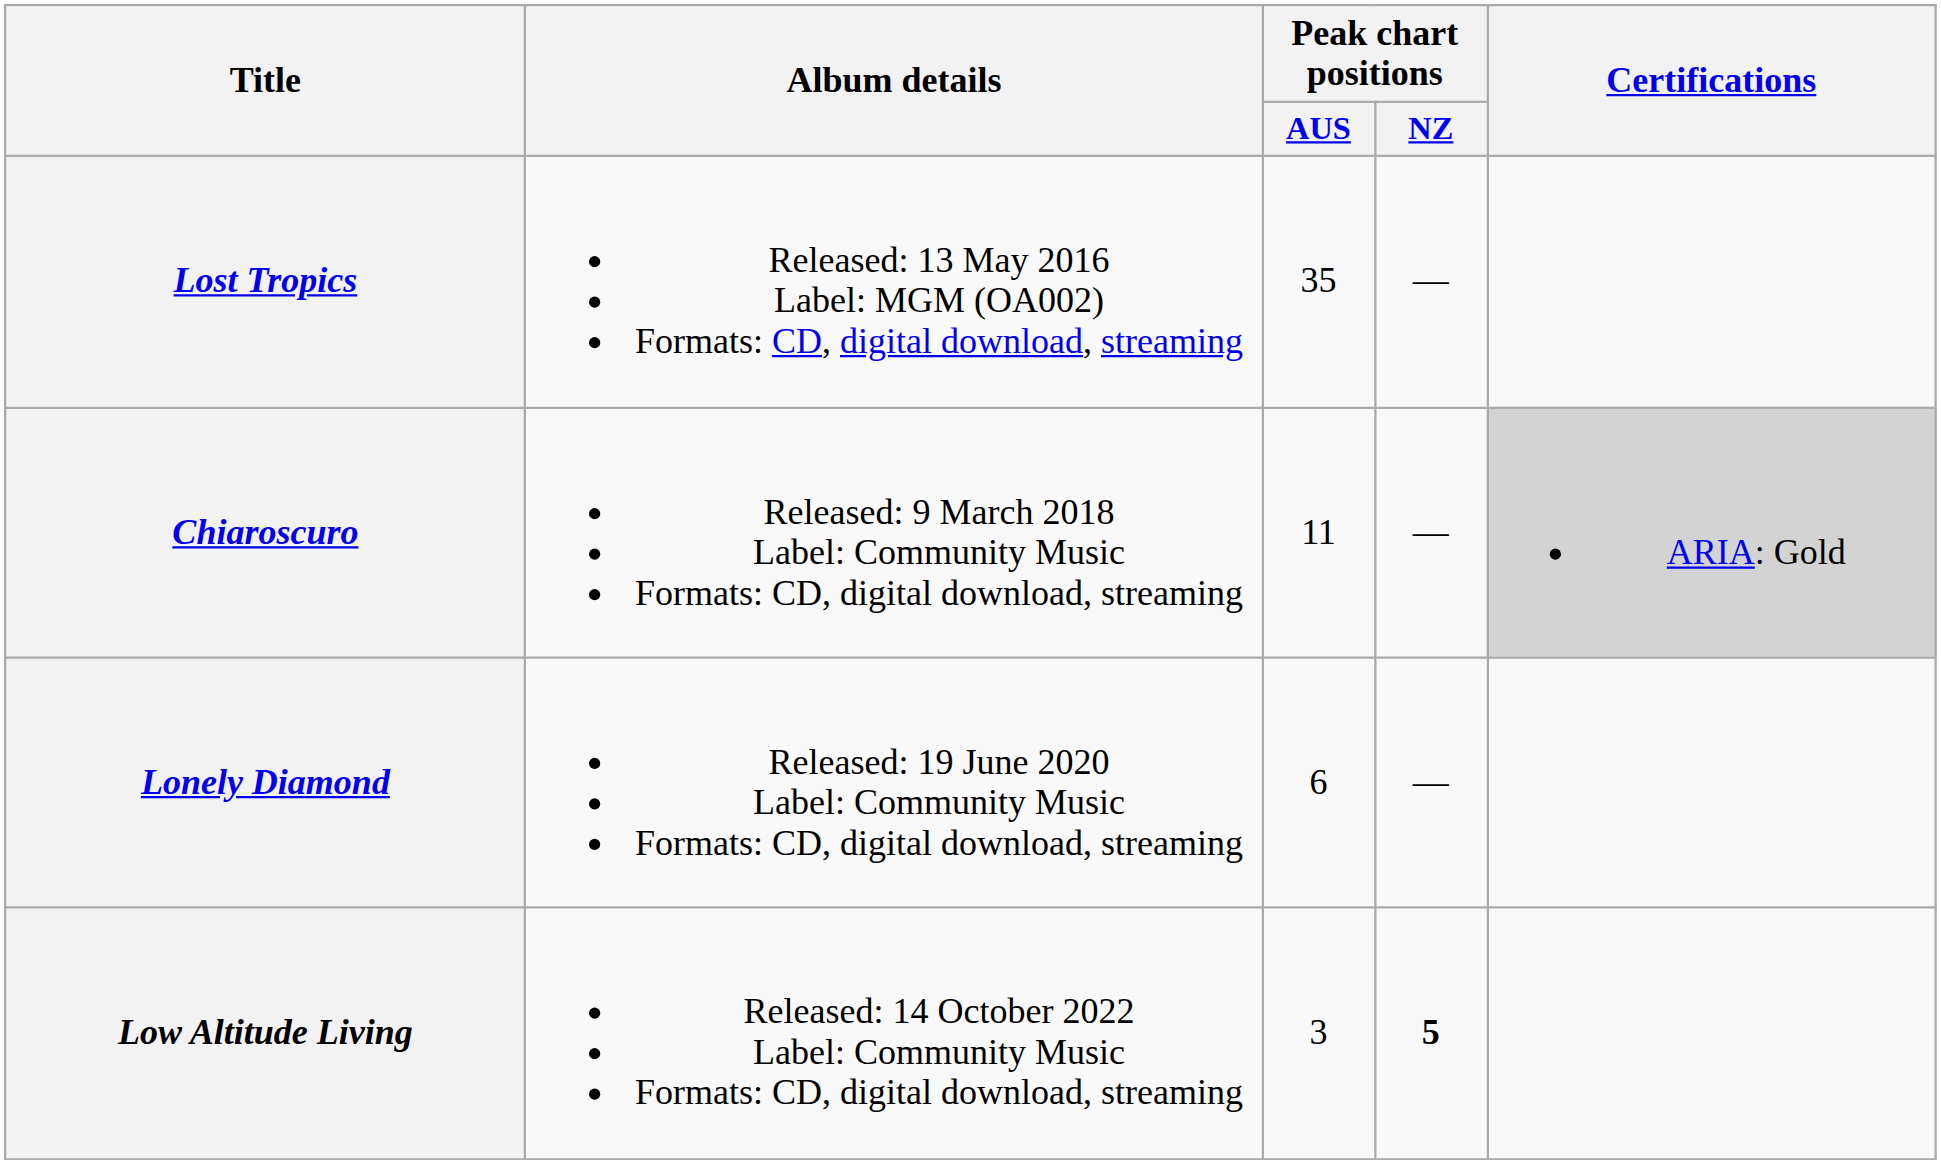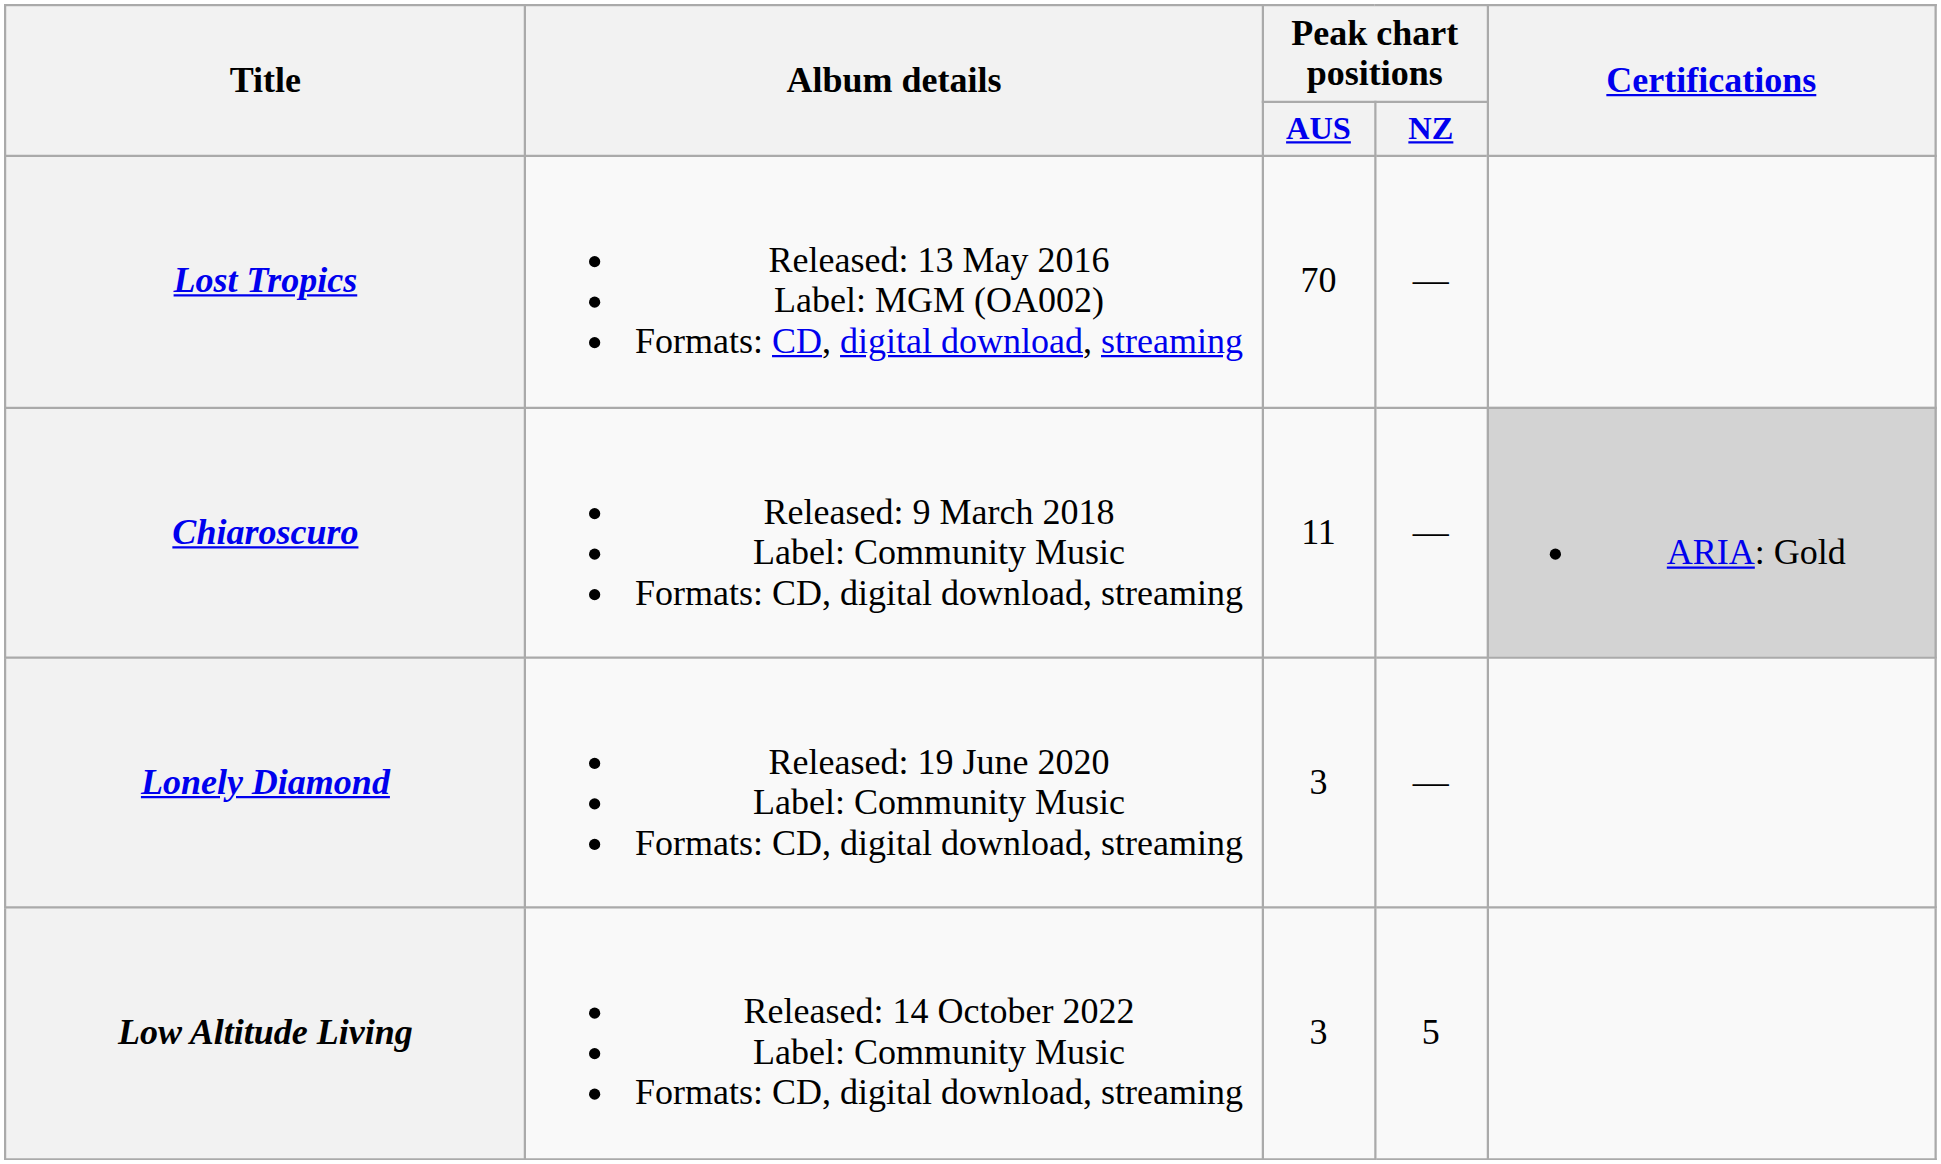 <table class="wikitable plainrowheaders" style="text-align:center;">
 <tr>
 <th scope="col" rowspan="2" style="width:14em;">Title</th>
 <th scope="col" rowspan="2" style="width:20em;">Album details</th>
 <th scope="col" colspan="2">Peak chart positions</th>
 <th scope="col" rowspan="2" style="width:12em;"><a href='#'>Certifications</a></th>
 </tr>
 <tr>
 <th scope="col" style="width:3em;font-size:90%;"><a href='#'>AUS</a><br></th>
 <th scope="col" style="width:3em;font-size:90%;"><a href='#'>NZ</a><br></th>
 </tr>
 <tr>
 <th scope="row"><em><a href='#'>Lost Tropics</a></em></th>
 <td><br><ul><li>Released: 13 May 2016 </li><li>Label: MGM (OA002)</li><li>Formats: <a href='#'>CD</a>, <a href='#'>digital download</a>, <a href='#'>streaming</a></li></ul></td>
-<td>35</td>
+<td>70</td>
 <td>—</td>
 <td></td>
 </tr>
 <tr>
 <th scope="row"><em><a href='#'>Chiaroscuro</a></em></th>
 <td><br><ul><li>Released: 9 March 2018 </li><li>Label: Community Music</li><li>Formats: CD, digital download, streaming</li></ul></td>
 <td>11</td>
 <td>—</td>
 <td style="background: lightgrey;"><br><ul><li><a href='#'>ARIA</a>: Gold</li></ul></td>
 </tr>
 <tr>
 <th scope="row"><em><a href='#'>Lonely Diamond</a></em></th>
 <td><br><ul><li>Released: 19 June 2020</li><li>Label: Community Music</li><li>Formats: CD, digital download, streaming</li></ul></td>
-<td>6</td>
+<td>3</td>
 <td>—</td>
 <td></td>
 </tr>
 <tr>
 <th scope="row"><em>Low Altitude Living</em></th>
 <td><br><ul><li>Released: 14 October 2022</li><li>Label: Community Music</li><li>Formats: CD, digital download, streaming</li></ul></td>
 <td>3</td>
-<td><strong>5</strong></td>
+<td>5</td>
 <td></td>
 </tr>
 </table>
